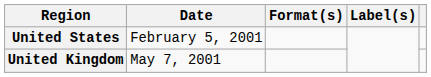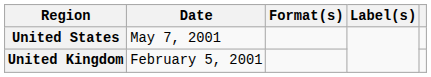 <table class="wikitable plainrowheaders">
 <tr>
 <th scope="col">Region</th>
 <th scope="col">Date</th>
 <th scope="col">Format(s)</th>
 <th scope="col">Label(s)</th>
 <th scope="col"></th>
 </tr>
 <tr>
 <th scope="row">United States</th>
-<td>February 5, 2001</td>
+<td>May 7, 2001</td>
 <td></td>
 <td rowspan="2"></td>
 <td></td>
 </tr>
 <tr>
 <th scope="row">United Kingdom</th>
-<td>May 7, 2001</td>
+<td>February 5, 2001</td>
 <td></td>
 <td></td>
 </tr>
 </table>
